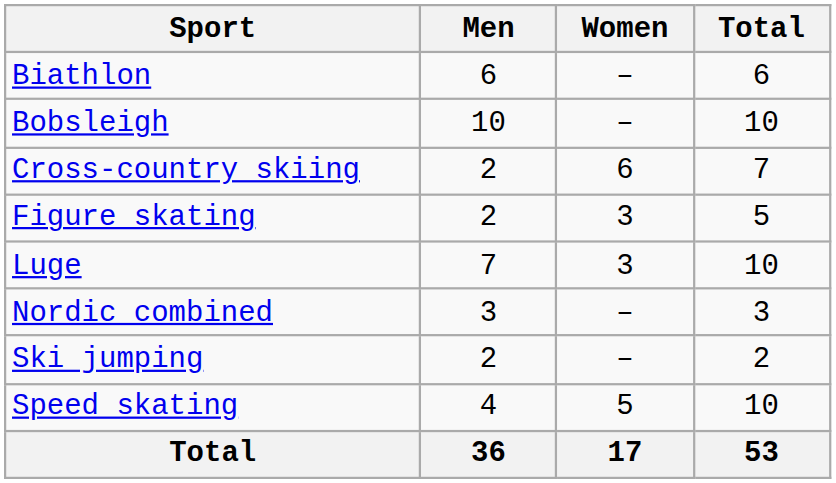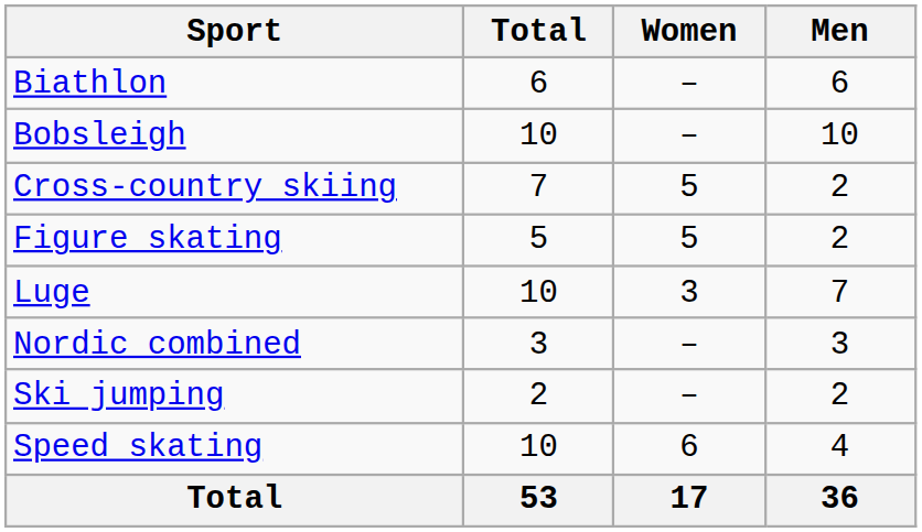 <table class="wikitable sortable" style="text-align:center;">
 <tr>
 <th width=180>Sport</th>
+<th width=55>Total</th>
+<th width=55>Women</th>
 <th width=55>Men</th>
-<th width=55>Women</th>
-<th width=55>Total</th>
 </tr>
 <tr>
 <td align=left><a href='#'>Biathlon</a></td>
 <td>6</td>
 <td>–</td>
 <td>6</td>
 </tr>
 <tr>
 <td align=left><a href='#'>Bobsleigh</a></td>
 <td>10</td>
 <td>–</td>
 <td>10</td>
 </tr>
 <tr>
 <td align=left><a href='#'>Cross-country skiing</a></td>
+<td>7</td>
+<td>5</td>
 <td>2</td>
-<td>6</td>
-<td>7</td>
 </tr>
 <tr>
 <td align=left><a href='#'>Figure skating</a></td>
+<td>5</td>
+<td>5</td>
 <td>2</td>
-<td>3</td>
-<td>5</td>
 </tr>
 <tr>
 <td align=left><a href='#'>Luge</a></td>
+<td>10</td>
+<td>3</td>
 <td>7</td>
-<td>3</td>
-<td>10</td>
 </tr>
 <tr>
 <td align=left><a href='#'>Nordic combined</a></td>
 <td>3</td>
 <td>–</td>
 <td>3</td>
 </tr>
 <tr>
 <td align=left><a href='#'>Ski jumping</a></td>
 <td>2</td>
 <td>–</td>
 <td>2</td>
 </tr>
 <tr>
 <td align=left><a href='#'>Speed skating</a></td>
+<td>10</td>
+<td>6</td>
 <td>4</td>
-<td>5</td>
-<td>10</td>
 </tr>
 <tr>
 <th>Total</th>
+<th>53</th>
+<th>17</th>
 <th>36</th>
-<th>17</th>
-<th>53</th>
 </tr>
 </table>
